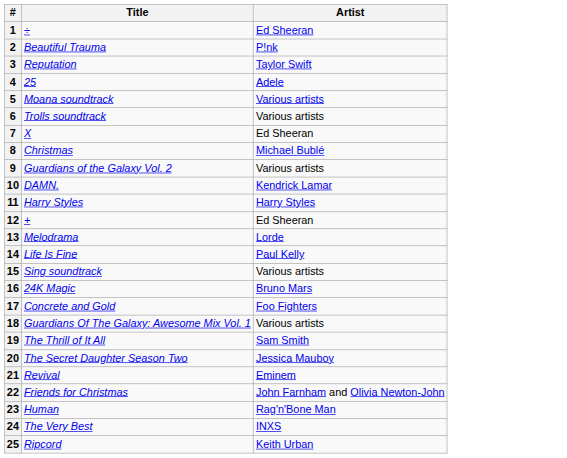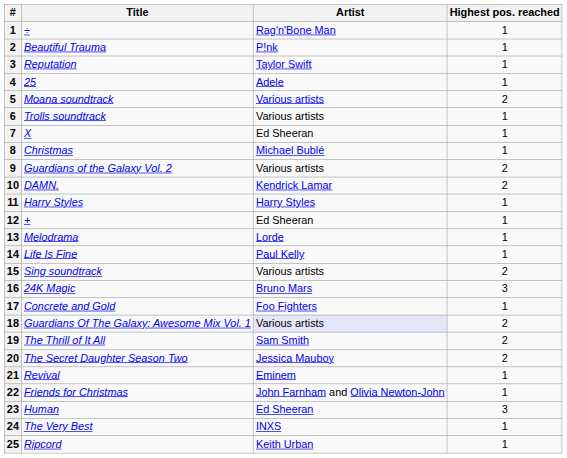 <table class="wikitable sortable">
 <tr>
 <th scope="col">#</th>
 <th scope="col">Title</th>
 <th scope="col">Artist</th>
+<th scope="col">Highest pos. reached</th>
 </tr>
 <tr>
 <th scope="row">1</th>
 <td><em><a href='#'>÷</a></em></td>
-<td><a href='#'>Ed Sheeran</a></td>
+<td><a href='#'>Rag'n'Bone Man</a></td>
+<td style="text-align:center;">1</td>
 </tr>
 <tr>
 <th scope="row">2</th>
 <td><em><a href='#'>Beautiful Trauma</a></em></td>
 <td><a href='#'>P!nk</a></td>
+<td style="text-align:center;">1</td>
 </tr>
 <tr>
 <th scope="row">3</th>
 <td><em><a href='#'>Reputation</a></em></td>
 <td><a href='#'>Taylor Swift</a></td>
+<td style="text-align:center;">1</td>
 </tr>
 <tr>
 <th scope="row">4</th>
 <td><em><a href='#'>25</a></em></td>
 <td><a href='#'>Adele</a></td>
+<td style="text-align:center;">1</td>
 </tr>
 <tr>
 <th scope="row">5</th>
 <td><em><a href='#'>Moana soundtrack</a></em></td>
 <td><a href='#'>Various artists</a></td>
+<td style="text-align:center;">2</td>
 </tr>
 <tr>
 <th scope="row">6</th>
 <td><em><a href='#'>Trolls soundtrack</a></em></td>
 <td>Various artists</td>
+<td style="text-align:center;">1</td>
 </tr>
 <tr>
 <th scope="row">7</th>
 <td><em><a href='#'>X</a></em></td>
 <td>Ed Sheeran</td>
+<td style="text-align:center;">1</td>
 </tr>
 <tr>
 <th scope="row">8</th>
 <td><em><a href='#'>Christmas</a></em></td>
 <td><a href='#'>Michael Bublé</a></td>
+<td style="text-align:center;">1</td>
 </tr>
 <tr>
 <th scope="row">9</th>
 <td><em><a href='#'>Guardians of the Galaxy Vol. 2</a></em></td>
 <td>Various artists</td>
+<td style="text-align:center;">2</td>
 </tr>
 <tr>
 <th scope="row">10</th>
 <td><em><a href='#'>DAMN.</a></em></td>
 <td><a href='#'>Kendrick Lamar</a></td>
+<td style="text-align:center;">2</td>
 </tr>
 <tr>
 <th scope="row">11</th>
 <td><em><a href='#'>Harry Styles</a></em></td>
 <td><a href='#'>Harry Styles</a></td>
+<td style="text-align:center;">1</td>
 </tr>
 <tr>
 <th scope="row">12</th>
 <td><em><a href='#'>+</a></em></td>
 <td>Ed Sheeran</td>
+<td style="text-align:center;">1</td>
 </tr>
 <tr>
 <th scope="row">13</th>
 <td><em><a href='#'>Melodrama</a></em></td>
 <td><a href='#'>Lorde</a></td>
+<td style="text-align:center;">1</td>
 </tr>
 <tr>
 <th scope="row">14</th>
 <td><em><a href='#'>Life Is Fine</a></em></td>
 <td><a href='#'>Paul Kelly</a></td>
+<td style="text-align:center;">1</td>
 </tr>
 <tr>
 <th scope="row">15</th>
 <td><em><a href='#'>Sing soundtrack</a></em></td>
 <td>Various artists</td>
+<td style="text-align:center;">2</td>
 </tr>
 <tr>
 <th scope="row">16</th>
 <td><em><a href='#'>24K Magic</a></em></td>
 <td><a href='#'>Bruno Mars</a></td>
+<td style="text-align:center;">3</td>
 </tr>
 <tr>
 <th scope="row">17</th>
 <td><em><a href='#'>Concrete and Gold</a></em></td>
 <td><a href='#'>Foo Fighters</a></td>
+<td style="text-align:center;">1</td>
 </tr>
 <tr>
 <th scope="row">18</th>
 <td><em><a href='#'>Guardians Of The Galaxy: Awesome Mix Vol. 1</a></em></td>
-<td>Various artists</td>
+<td style="background: lavender;">Various artists</td>
+<td style="text-align:center;">2</td>
 </tr>
 <tr>
 <th scope="row">19</th>
 <td><em><a href='#'>The Thrill of It All</a></em></td>
 <td><a href='#'>Sam Smith</a></td>
+<td style="text-align:center;">2</td>
 </tr>
 <tr>
 <th scope="row">20</th>
 <td><em><a href='#'>The Secret Daughter Season Two</a></em></td>
 <td><a href='#'>Jessica Mauboy</a></td>
+<td style="text-align:center;">2</td>
 </tr>
 <tr>
 <th scope="row">21</th>
 <td><em><a href='#'>Revival</a></em></td>
 <td><a href='#'>Eminem</a></td>
+<td style="text-align:center;">1</td>
 </tr>
 <tr>
 <th scope="row">22</th>
 <td><em><a href='#'>Friends for Christmas</a></em></td>
 <td><a href='#'>John Farnham</a> and <a href='#'>Olivia Newton-John</a></td>
+<td style="text-align:center;">1</td>
 </tr>
 <tr>
 <th scope="row">23</th>
 <td><em><a href='#'>Human</a></em></td>
-<td><a href='#'>Rag'n'Bone Man</a></td>
+<td><a href='#'>Ed Sheeran</a></td>
+<td style="text-align:center;">3</td>
 </tr>
 <tr>
 <th scope="row">24</th>
 <td><em><a href='#'>The Very Best</a></em></td>
 <td><a href='#'>INXS</a></td>
+<td style="text-align:center;">1</td>
 </tr>
 <tr>
 <th scope="row">25</th>
 <td><em><a href='#'>Ripcord</a></em></td>
 <td><a href='#'>Keith Urban</a></td>
+<td style="text-align:center;">1</td>
 </tr>
 </table>
